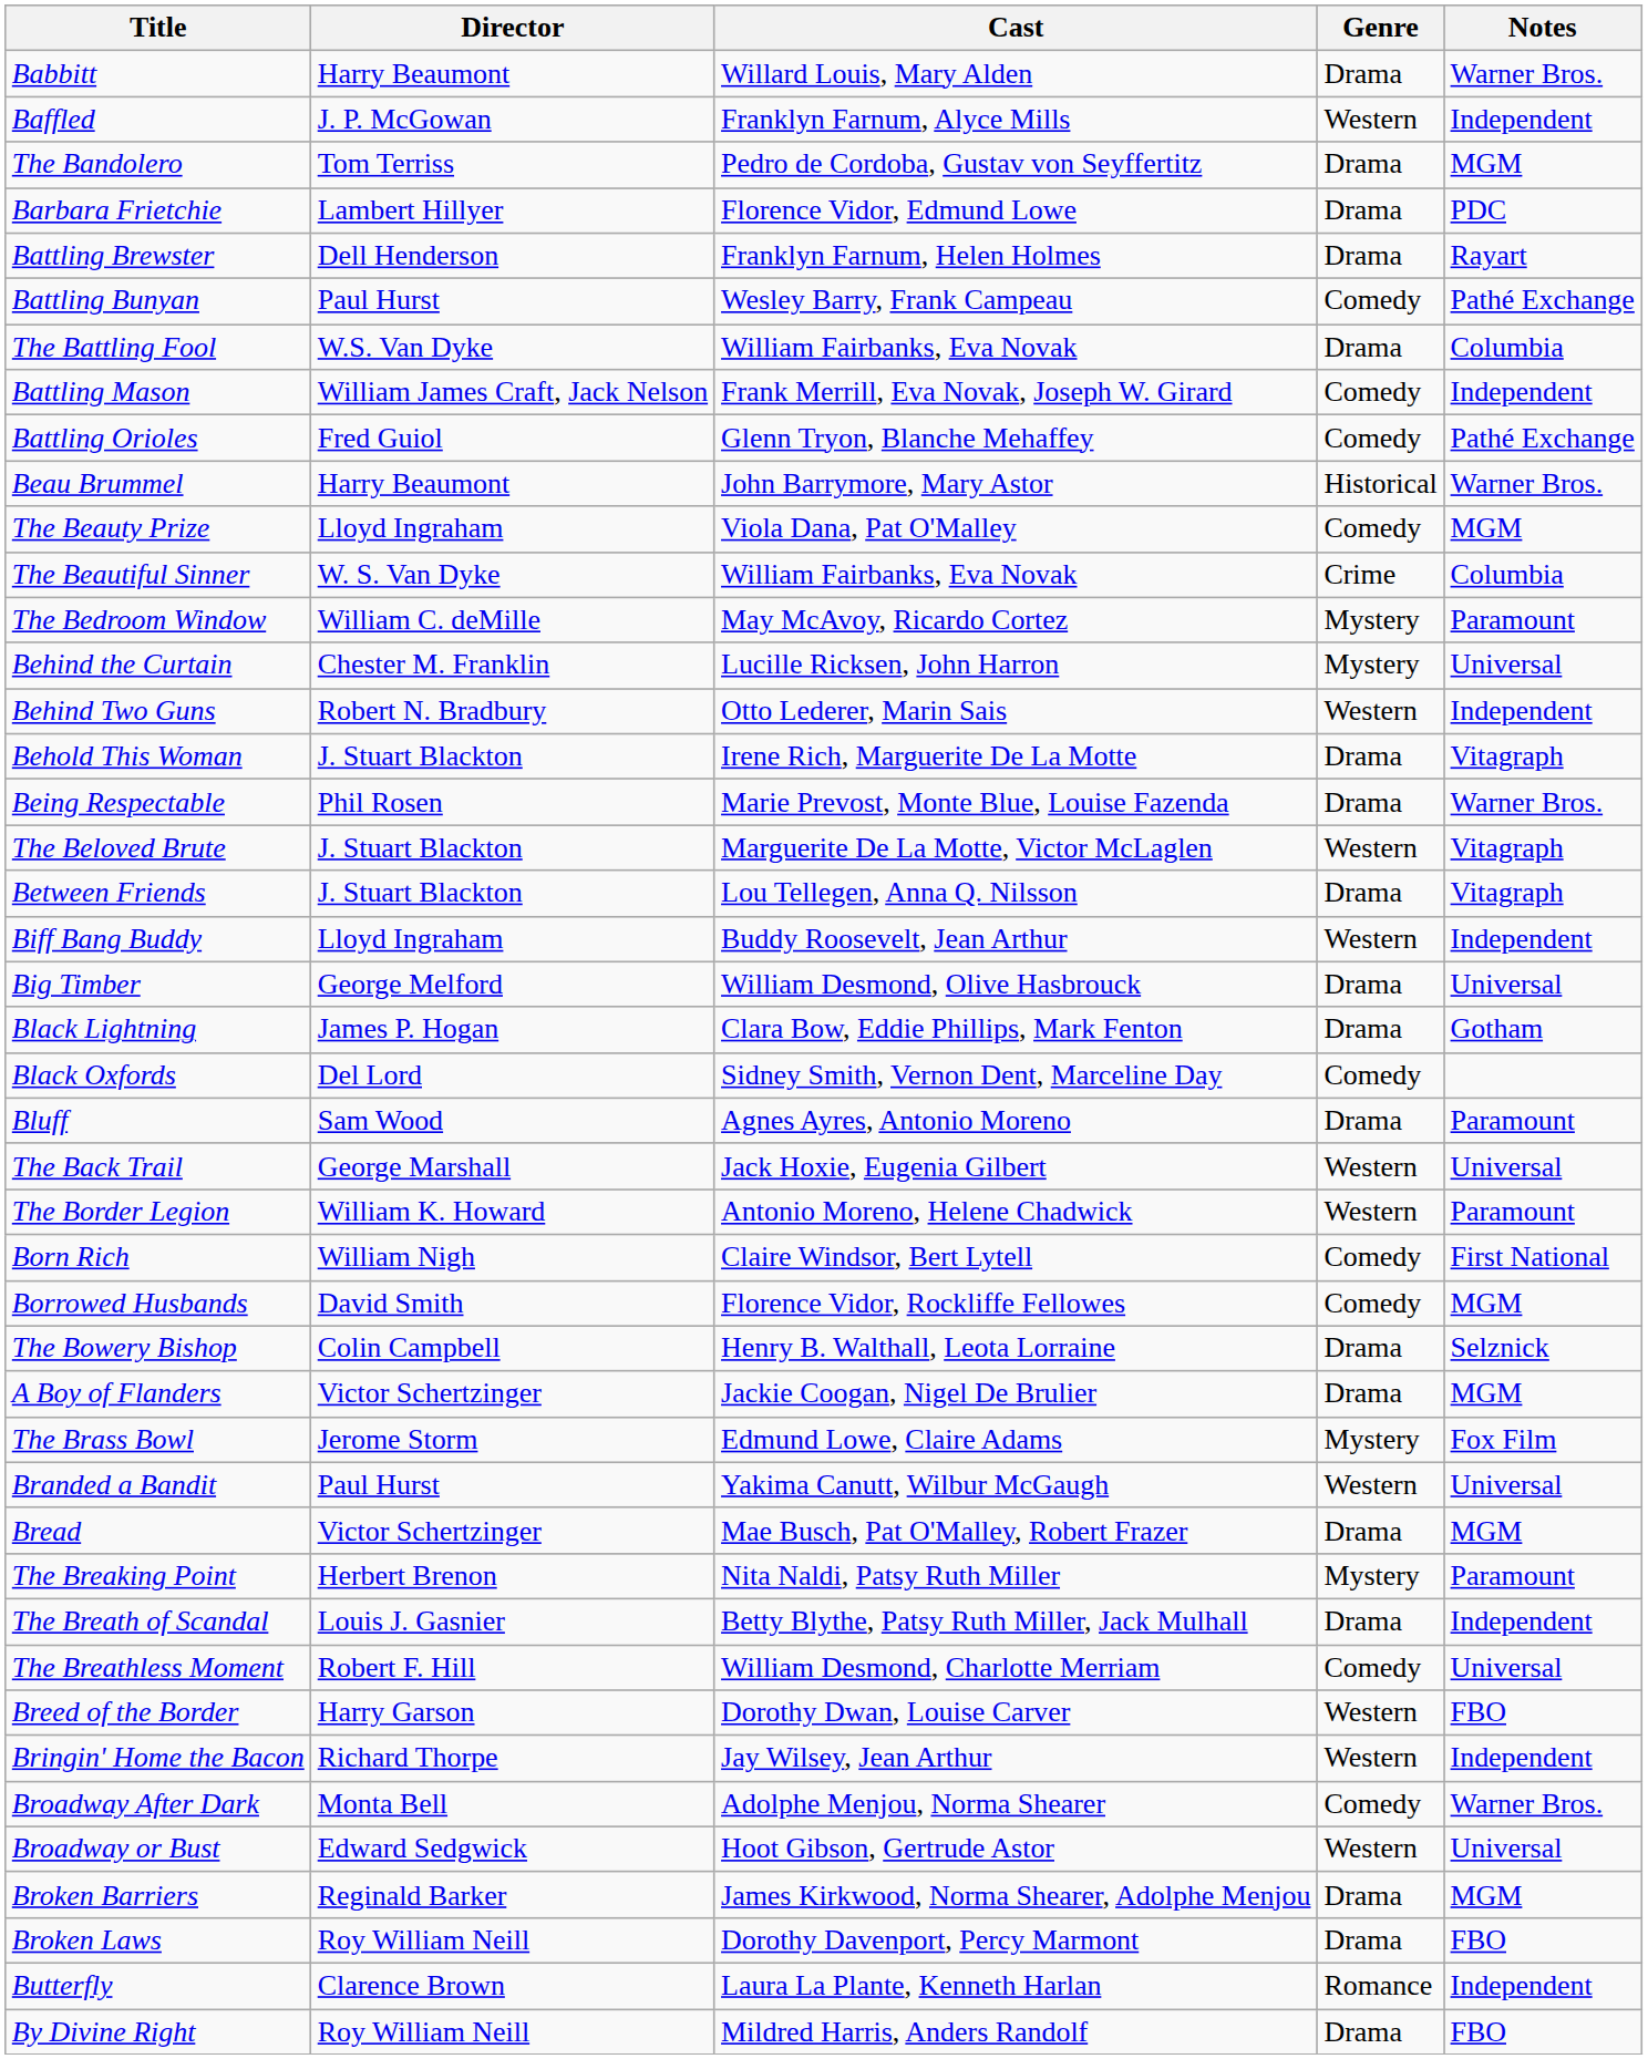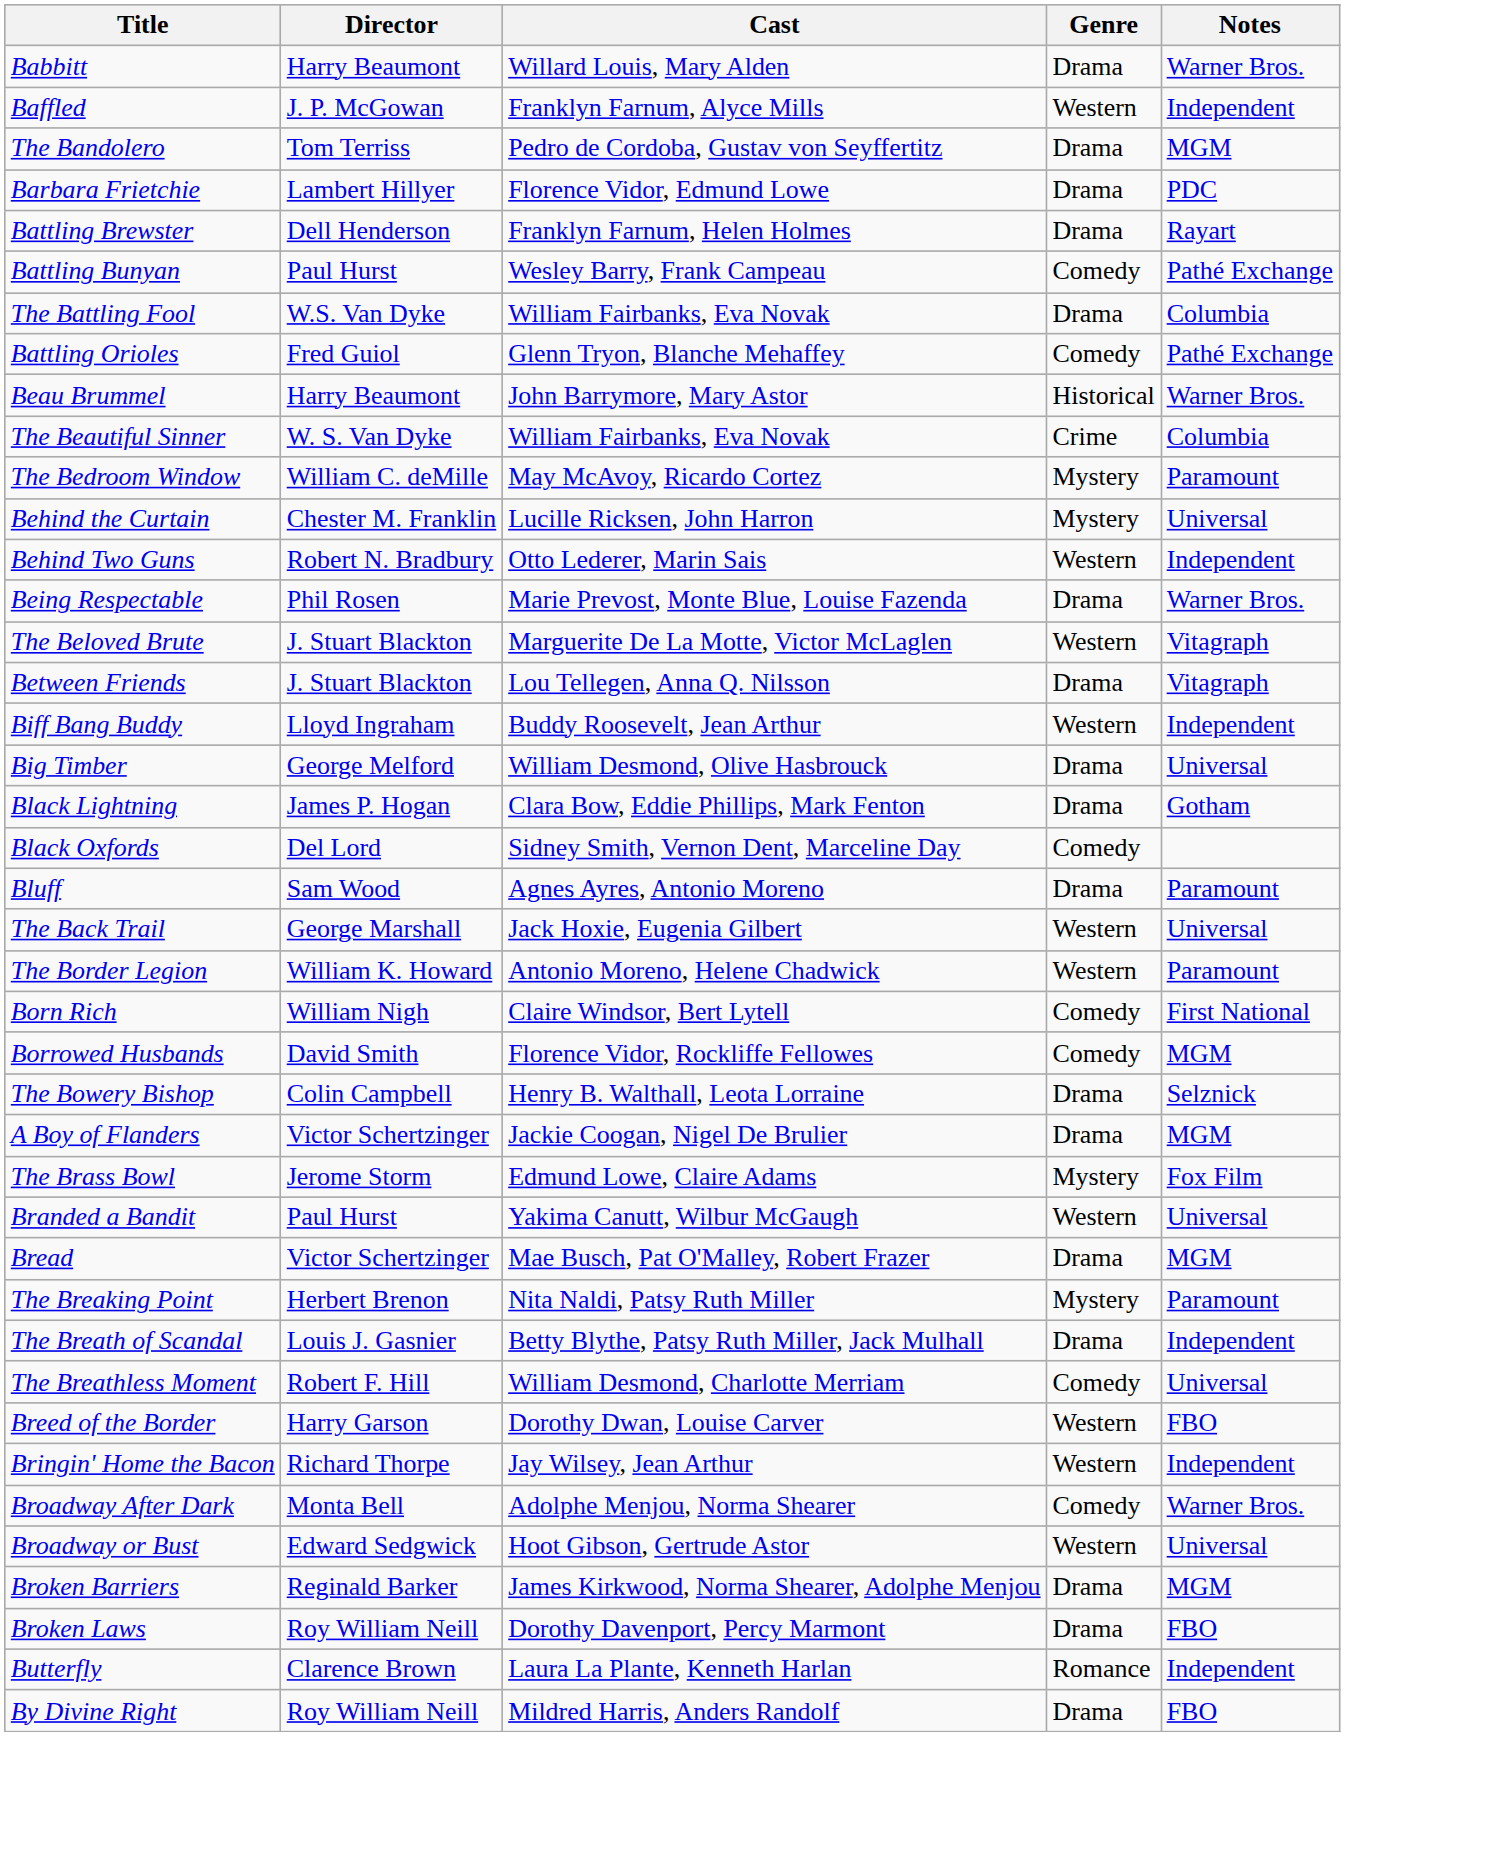 <table class="wikitable">
 <tr>
 <th>Title</th>
 <th>Director</th>
 <th>Cast</th>
 <th>Genre</th>
 <th>Notes</th>
 </tr>
 <tr>
 <td><em><a href='#'>Babbitt</a></em></td>
 <td><a href='#'>Harry Beaumont</a></td>
 <td><a href='#'>Willard Louis</a>, <a href='#'>Mary Alden</a></td>
 <td>Drama</td>
 <td><a href='#'>Warner Bros.</a></td>
 </tr>
 <tr>
 <td><em><a href='#'>Baffled</a></em></td>
 <td><a href='#'>J. P. McGowan</a></td>
 <td><a href='#'>Franklyn Farnum</a>, <a href='#'>Alyce Mills</a></td>
 <td>Western</td>
 <td><a href='#'>Independent</a></td>
 </tr>
 <tr>
 <td><em><a href='#'>The Bandolero</a></em></td>
 <td><a href='#'>Tom Terriss</a></td>
 <td><a href='#'>Pedro de Cordoba</a>, <a href='#'>Gustav von Seyffertitz</a></td>
 <td>Drama</td>
 <td><a href='#'>MGM</a></td>
 </tr>
 <tr>
 <td><em><a href='#'>Barbara Frietchie</a></em></td>
 <td><a href='#'>Lambert Hillyer</a></td>
 <td><a href='#'>Florence Vidor</a>, <a href='#'>Edmund Lowe</a></td>
 <td>Drama</td>
 <td><a href='#'>PDC</a></td>
 </tr>
 <tr>
 <td><em><a href='#'>Battling Brewster</a></em></td>
 <td><a href='#'>Dell Henderson</a></td>
 <td><a href='#'>Franklyn Farnum</a>, <a href='#'>Helen Holmes</a></td>
 <td>Drama</td>
 <td><a href='#'>Rayart</a></td>
 </tr>
 <tr>
 <td><em><a href='#'>Battling Bunyan</a></em></td>
 <td><a href='#'>Paul Hurst</a></td>
 <td><a href='#'>Wesley Barry</a>, <a href='#'>Frank Campeau</a></td>
 <td>Comedy</td>
 <td><a href='#'>Pathé Exchange</a></td>
 </tr>
 <tr>
 <td><em><a href='#'>The Battling Fool</a></em></td>
 <td><a href='#'>W.S. Van Dyke</a></td>
 <td><a href='#'>William Fairbanks</a>, <a href='#'>Eva Novak</a></td>
 <td>Drama</td>
 <td><a href='#'>Columbia</a></td>
 </tr>
 <tr>
-<td><em><a href='#'>Battling Mason</a></em></td>
-<td><a href='#'>William James Craft</a>, <a href='#'>Jack Nelson</a></td>
-<td><a href='#'>Frank Merrill</a>, <a href='#'>Eva Novak</a>, <a href='#'>Joseph W. Girard</a></td>
-<td>Comedy</td>
-<td><a href='#'>Independent</a></td>
-</tr>
-<tr>
 <td><em><a href='#'>Battling Orioles</a></em></td>
 <td><a href='#'>Fred Guiol</a></td>
 <td><a href='#'>Glenn Tryon</a>, <a href='#'>Blanche Mehaffey</a></td>
 <td>Comedy</td>
 <td><a href='#'>Pathé Exchange</a></td>
 </tr>
 <tr>
 <td><em><a href='#'>Beau Brummel</a></em></td>
 <td><a href='#'>Harry Beaumont</a></td>
 <td><a href='#'>John Barrymore</a>, <a href='#'>Mary Astor</a></td>
 <td>Historical</td>
 <td><a href='#'>Warner Bros.</a></td>
-</tr>
-<tr>
-<td><em><a href='#'>The Beauty Prize</a></em></td>
-<td><a href='#'>Lloyd Ingraham</a></td>
-<td><a href='#'>Viola Dana</a>, <a href='#'>Pat O'Malley</a></td>
-<td>Comedy</td>
-<td><a href='#'>MGM</a></td>
 </tr>
 <tr>
 <td><em><a href='#'>The Beautiful Sinner</a></em></td>
 <td><a href='#'>W. S. Van Dyke</a></td>
 <td><a href='#'>William Fairbanks</a>, <a href='#'>Eva Novak</a></td>
 <td>Crime</td>
 <td><a href='#'>Columbia</a></td>
 </tr>
 <tr>
 <td><em><a href='#'>The Bedroom Window</a></em></td>
 <td><a href='#'>William C. deMille</a></td>
 <td><a href='#'>May McAvoy</a>, <a href='#'>Ricardo Cortez</a></td>
 <td>Mystery</td>
 <td><a href='#'>Paramount</a></td>
 </tr>
 <tr>
 <td><em><a href='#'>Behind the Curtain</a></em></td>
 <td><a href='#'>Chester M. Franklin</a></td>
 <td><a href='#'>Lucille Ricksen</a>, <a href='#'>John Harron</a></td>
 <td>Mystery</td>
 <td><a href='#'>Universal</a></td>
 </tr>
 <tr>
 <td><em><a href='#'>Behind Two Guns</a></em></td>
 <td><a href='#'>Robert N. Bradbury</a></td>
 <td><a href='#'>Otto Lederer</a>, <a href='#'>Marin Sais</a></td>
 <td>Western</td>
 <td><a href='#'>Independent</a></td>
-</tr>
-<tr>
-<td><em><a href='#'>Behold This Woman</a></em></td>
-<td><a href='#'>J. Stuart Blackton</a></td>
-<td><a href='#'>Irene Rich</a>, <a href='#'>Marguerite De La Motte</a></td>
-<td>Drama</td>
-<td><a href='#'>Vitagraph</a></td>
 </tr>
 <tr>
 <td><em><a href='#'>Being Respectable</a></em></td>
 <td><a href='#'>Phil Rosen</a></td>
 <td><a href='#'>Marie Prevost</a>, <a href='#'>Monte Blue</a>, <a href='#'>Louise Fazenda</a></td>
 <td>Drama</td>
 <td><a href='#'>Warner Bros.</a></td>
 </tr>
 <tr>
 <td><em><a href='#'>The Beloved Brute</a></em></td>
 <td><a href='#'>J. Stuart Blackton</a></td>
 <td><a href='#'>Marguerite De La Motte</a>, <a href='#'>Victor McLaglen</a></td>
 <td>Western</td>
 <td><a href='#'>Vitagraph</a></td>
 </tr>
 <tr>
 <td><em><a href='#'>Between Friends</a></em></td>
 <td><a href='#'>J. Stuart Blackton</a></td>
 <td><a href='#'>Lou Tellegen</a>, <a href='#'>Anna Q. Nilsson</a></td>
 <td>Drama</td>
 <td><a href='#'>Vitagraph</a></td>
 </tr>
 <tr>
 <td><em><a href='#'>Biff Bang Buddy</a></em></td>
 <td><a href='#'>Lloyd Ingraham</a></td>
 <td><a href='#'>Buddy Roosevelt</a>, <a href='#'>Jean Arthur</a></td>
 <td>Western</td>
 <td><a href='#'>Independent</a></td>
 </tr>
 <tr>
 <td><em><a href='#'>Big Timber</a></em></td>
 <td><a href='#'>George Melford</a></td>
 <td><a href='#'>William Desmond</a>, <a href='#'>Olive Hasbrouck</a></td>
 <td>Drama</td>
 <td><a href='#'>Universal</a></td>
 </tr>
 <tr>
 <td><em><a href='#'>Black Lightning</a></em></td>
 <td><a href='#'>James P. Hogan</a></td>
 <td><a href='#'>Clara Bow</a>, <a href='#'>Eddie Phillips</a>, <a href='#'>Mark Fenton</a></td>
 <td>Drama</td>
 <td><a href='#'>Gotham</a></td>
 </tr>
 <tr>
 <td><em><a href='#'>Black Oxfords</a></em></td>
 <td><a href='#'>Del Lord</a></td>
 <td><a href='#'>Sidney Smith</a>, <a href='#'>Vernon Dent</a>, <a href='#'>Marceline Day</a></td>
 <td>Comedy</td>
 <td></td>
 </tr>
 <tr>
 <td><em><a href='#'>Bluff</a></em></td>
 <td><a href='#'>Sam Wood</a></td>
 <td><a href='#'>Agnes Ayres</a>, <a href='#'>Antonio Moreno</a></td>
 <td>Drama</td>
 <td><a href='#'>Paramount</a></td>
 </tr>
 <tr>
 <td><em><a href='#'>The Back Trail</a></em></td>
 <td><a href='#'>George Marshall</a></td>
 <td><a href='#'>Jack Hoxie</a>, <a href='#'>Eugenia Gilbert</a></td>
 <td>Western</td>
 <td><a href='#'>Universal</a></td>
 </tr>
 <tr>
 <td><em><a href='#'>The Border Legion</a></em></td>
 <td><a href='#'>William K. Howard</a></td>
 <td><a href='#'>Antonio Moreno</a>, <a href='#'>Helene Chadwick</a></td>
 <td>Western</td>
 <td><a href='#'>Paramount</a></td>
 </tr>
 <tr>
 <td><em><a href='#'>Born Rich</a></em></td>
 <td><a href='#'>William Nigh</a></td>
 <td><a href='#'>Claire Windsor</a>, <a href='#'>Bert Lytell</a></td>
 <td>Comedy</td>
 <td><a href='#'>First National</a></td>
 </tr>
 <tr>
 <td><em><a href='#'>Borrowed Husbands</a></em></td>
 <td><a href='#'>David Smith</a></td>
 <td><a href='#'>Florence Vidor</a>, <a href='#'>Rockliffe Fellowes</a></td>
 <td>Comedy</td>
 <td><a href='#'>MGM</a></td>
 </tr>
 <tr>
 <td><em><a href='#'>The Bowery Bishop</a></em></td>
 <td><a href='#'>Colin Campbell</a></td>
 <td><a href='#'>Henry B. Walthall</a>, <a href='#'>Leota Lorraine</a></td>
 <td>Drama</td>
 <td><a href='#'>Selznick</a></td>
 </tr>
 <tr>
 <td><em><a href='#'>A Boy of Flanders</a></em></td>
 <td><a href='#'>Victor Schertzinger</a></td>
 <td><a href='#'>Jackie Coogan</a>, <a href='#'>Nigel De Brulier</a></td>
 <td>Drama</td>
 <td><a href='#'>MGM</a></td>
 </tr>
 <tr>
 <td><em><a href='#'>The Brass Bowl</a></em></td>
 <td><a href='#'>Jerome Storm</a></td>
 <td><a href='#'>Edmund Lowe</a>, <a href='#'>Claire Adams</a></td>
 <td>Mystery</td>
 <td><a href='#'>Fox Film</a></td>
 </tr>
 <tr>
 <td><em><a href='#'>Branded a Bandit</a></em></td>
 <td><a href='#'>Paul Hurst</a></td>
 <td><a href='#'>Yakima Canutt</a>, <a href='#'>Wilbur McGaugh</a></td>
 <td>Western</td>
 <td><a href='#'>Universal</a></td>
 </tr>
 <tr>
 <td><em><a href='#'>Bread</a></em></td>
 <td><a href='#'>Victor Schertzinger</a></td>
 <td><a href='#'>Mae Busch</a>, <a href='#'>Pat O'Malley</a>, <a href='#'>Robert Frazer</a></td>
 <td>Drama</td>
 <td><a href='#'>MGM</a></td>
 </tr>
 <tr>
 <td><em><a href='#'>The Breaking Point</a></em></td>
 <td><a href='#'>Herbert Brenon</a></td>
 <td><a href='#'>Nita Naldi</a>, <a href='#'>Patsy Ruth Miller</a></td>
 <td>Mystery</td>
 <td><a href='#'>Paramount</a></td>
 </tr>
 <tr>
 <td><em><a href='#'>The Breath of Scandal</a></em></td>
 <td><a href='#'>Louis J. Gasnier</a></td>
 <td><a href='#'>Betty Blythe</a>, <a href='#'>Patsy Ruth Miller</a>, <a href='#'>Jack Mulhall</a></td>
 <td>Drama</td>
 <td><a href='#'>Independent</a></td>
 </tr>
 <tr>
 <td><em><a href='#'>The Breathless Moment</a></em></td>
 <td><a href='#'>Robert F. Hill</a></td>
 <td><a href='#'>William Desmond</a>, <a href='#'>Charlotte Merriam</a></td>
 <td>Comedy</td>
 <td><a href='#'>Universal</a></td>
 </tr>
 <tr>
 <td><em><a href='#'>Breed of the Border</a></em></td>
 <td><a href='#'>Harry Garson</a></td>
 <td><a href='#'>Dorothy Dwan</a>, <a href='#'>Louise Carver</a></td>
 <td>Western</td>
 <td><a href='#'>FBO</a></td>
 </tr>
 <tr>
 <td><em><a href='#'>Bringin' Home the Bacon</a></em></td>
 <td><a href='#'>Richard Thorpe</a></td>
 <td><a href='#'>Jay Wilsey</a>, <a href='#'>Jean Arthur</a></td>
 <td>Western</td>
 <td><a href='#'>Independent</a></td>
 </tr>
 <tr>
 <td><em><a href='#'>Broadway After Dark</a></em></td>
 <td><a href='#'>Monta Bell</a></td>
 <td><a href='#'>Adolphe Menjou</a>, <a href='#'>Norma Shearer</a></td>
 <td>Comedy</td>
 <td><a href='#'>Warner Bros.</a></td>
 </tr>
 <tr>
 <td><em><a href='#'>Broadway or Bust</a></em></td>
 <td><a href='#'>Edward Sedgwick</a></td>
 <td><a href='#'>Hoot Gibson</a>, <a href='#'>Gertrude Astor</a></td>
 <td>Western</td>
 <td><a href='#'>Universal</a></td>
 </tr>
 <tr>
 <td><em><a href='#'>Broken Barriers</a></em></td>
 <td><a href='#'>Reginald Barker</a></td>
 <td><a href='#'>James Kirkwood</a>, <a href='#'>Norma Shearer</a>, <a href='#'>Adolphe Menjou</a></td>
 <td>Drama</td>
 <td><a href='#'>MGM</a></td>
 </tr>
 <tr>
 <td><em><a href='#'>Broken Laws</a></em></td>
 <td><a href='#'>Roy William Neill</a></td>
 <td><a href='#'>Dorothy Davenport</a>, <a href='#'>Percy Marmont</a></td>
 <td>Drama</td>
 <td><a href='#'>FBO</a></td>
 </tr>
 <tr>
 <td><em><a href='#'>Butterfly</a></em></td>
 <td><a href='#'>Clarence Brown</a></td>
 <td><a href='#'>Laura La Plante</a>, <a href='#'>Kenneth Harlan</a></td>
 <td>Romance</td>
 <td><a href='#'>Independent</a></td>
 </tr>
 <tr>
 <td><em><a href='#'>By Divine Right</a></em></td>
 <td><a href='#'>Roy William Neill</a></td>
 <td><a href='#'>Mildred Harris</a>, <a href='#'>Anders Randolf</a></td>
 <td>Drama</td>
 <td><a href='#'>FBO</a></td>
 </tr>
 <tr>
 </tr>
 </table>
